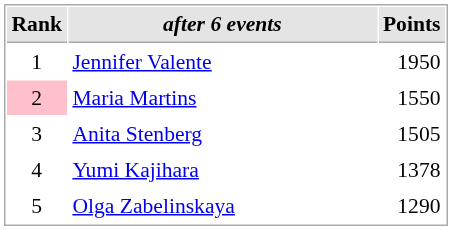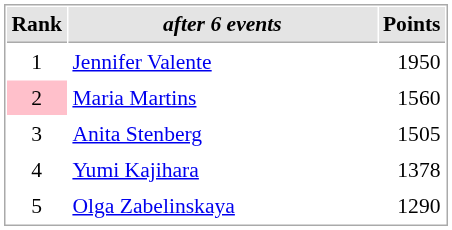 <table cellspacing="1" cellpadding="3" style="border:1px solid #aaa; font-size:90%;">
 <tr style="background:#e4e4e4;">
 <th style="border-bottom:1px solid #aaa; width:10px;">Rank</th>
 <th style="border-bottom:1px solid #aaa; width:200px; white-space:nowrap;"><em>after 6 events</em> </th>
 <th style="border-bottom:1px solid #aaa; width:20px;">Points</th>
 </tr>
 <tr>
 <td align=center>1</td>
 <td> <a href='#'>Jennifer Valente</a></td>
 <td align=right>1950</td>
 </tr>
 <tr>
 <td align=center style="background: pink;">2</td>
 <td> <a href='#'>Maria Martins</a></td>
-<td align=right>1550</td>
+<td align=right>1560</td>
 </tr>
 <tr>
 <td align=center>3</td>
 <td> <a href='#'>Anita Stenberg</a></td>
 <td align=right>1505</td>
 </tr>
 <tr>
 <td align=center>4</td>
 <td> <a href='#'>Yumi Kajihara</a></td>
 <td align=right>1378</td>
 </tr>
 <tr>
 <td align=center>5</td>
 <td> <a href='#'>Olga Zabelinskaya</a></td>
 <td align=right>1290</td>
 </tr>
 </table>
